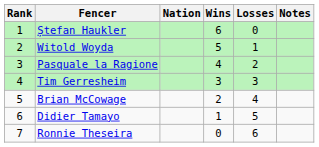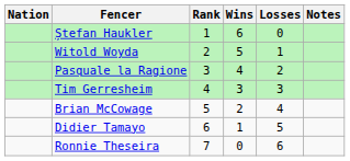 <table class="wikitable sortable" style="text-align:center">
 <tr>
+<th>Nation</th>
+<th>Fencer</th>
 <th>Rank</th>
-<th>Fencer</th>
-<th>Nation</th>
 <th>Wins</th>
 <th>Losses</th>
 <th>Notes</th>
 </tr>
 <tr bgcolor=bbf3bb>
+<td align=left></td>
+<td align=left><a href='#'>Ștefan Haukler</a></td>
 <td>1</td>
-<td align=left><a href='#'>Ștefan Haukler</a></td>
-<td align=left></td>
 <td>6</td>
 <td>0</td>
 <td></td>
 </tr>
 <tr bgcolor=bbf3bb>
+<td align=left></td>
+<td align=left><a href='#'>Witold Woyda</a></td>
 <td>2</td>
-<td align=left><a href='#'>Witold Woyda</a></td>
-<td align=left></td>
 <td>5</td>
 <td>1</td>
 <td></td>
 </tr>
 <tr bgcolor=bbf3bb>
+<td align=left></td>
+<td align=left><a href='#'>Pasquale la Ragione</a></td>
 <td>3</td>
-<td align=left><a href='#'>Pasquale la Ragione</a></td>
-<td align=left></td>
 <td>4</td>
 <td>2</td>
 <td></td>
 </tr>
 <tr bgcolor=bbf3bb>
+<td align=left></td>
+<td align=left><a href='#'>Tim Gerresheim</a></td>
 <td>4</td>
-<td align=left><a href='#'>Tim Gerresheim</a></td>
-<td align=left></td>
 <td>3</td>
 <td>3</td>
 <td></td>
 </tr>
 <tr>
+<td align=left></td>
+<td align=left><a href='#'>Brian McCowage</a></td>
 <td>5</td>
-<td align=left><a href='#'>Brian McCowage</a></td>
-<td align=left></td>
 <td>2</td>
 <td>4</td>
 <td></td>
 </tr>
 <tr>
+<td align=left></td>
+<td align=left><a href='#'>Didier Tamayo</a></td>
 <td>6</td>
-<td align=left><a href='#'>Didier Tamayo</a></td>
-<td align=left></td>
 <td>1</td>
 <td>5</td>
 <td></td>
 </tr>
 <tr>
+<td align=left></td>
+<td align=left><a href='#'>Ronnie Theseira</a></td>
 <td>7</td>
-<td align=left><a href='#'>Ronnie Theseira</a></td>
-<td align=left></td>
 <td>0</td>
 <td>6</td>
 <td></td>
 </tr>
 </table>
